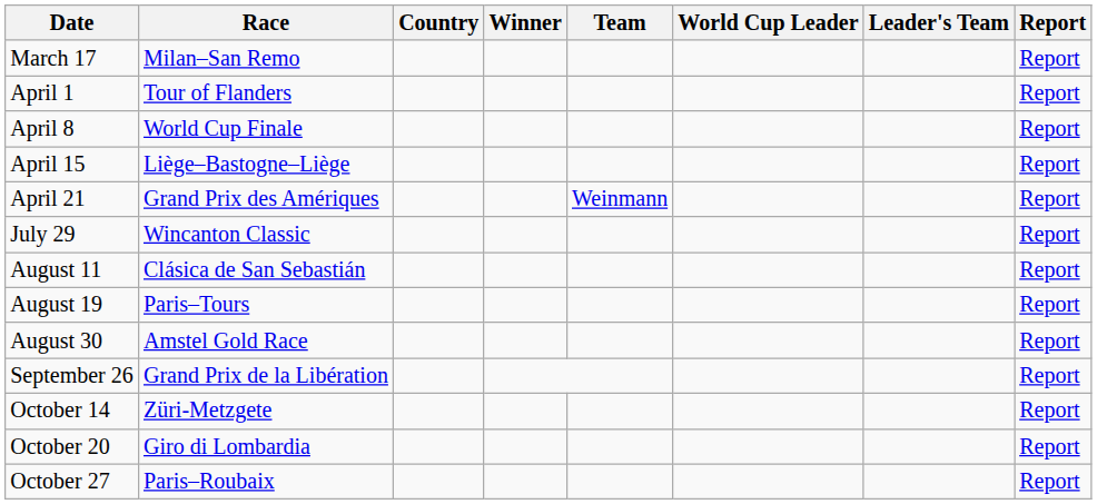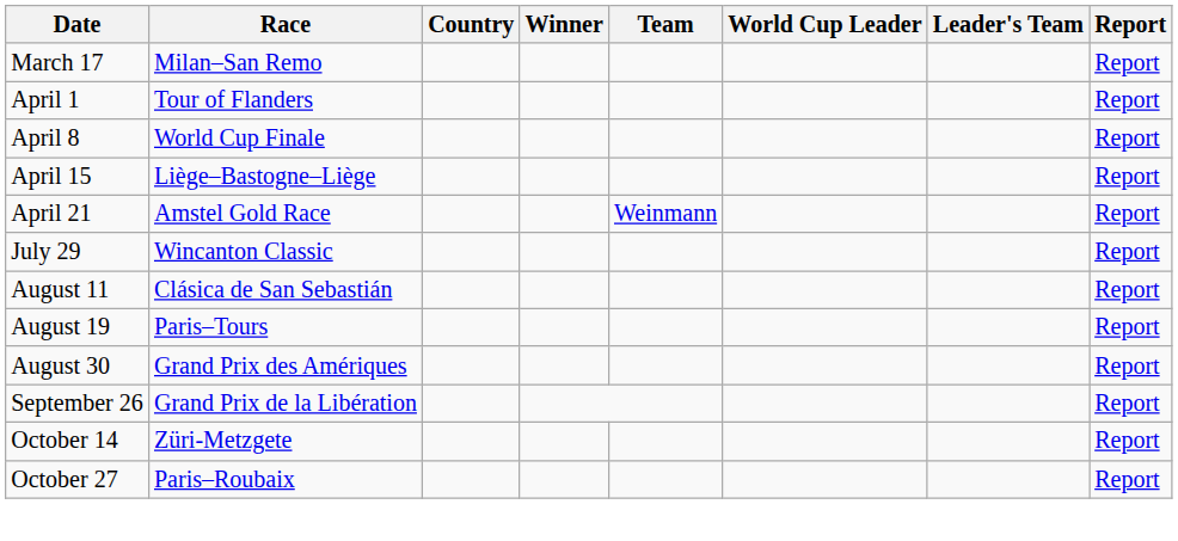 <table class="wikitable">
 <tr>
 <th>Date</th>
 <th>Race</th>
 <th>Country</th>
 <th>Winner</th>
 <th>Team</th>
 <th>World Cup Leader </th>
 <th>Leader's Team</th>
 <th>Report</th>
 </tr>
 <tr>
 <td>March 17</td>
 <td><a href='#'>Milan–San Remo</a></td>
 <td></td>
 <td></td>
 <td></td>
 <td></td>
 <td></td>
 <td><a href='#'>Report</a></td>
 </tr>
 <tr>
 <td>April 1</td>
 <td><a href='#'>Tour of Flanders</a></td>
 <td></td>
 <td></td>
 <td></td>
 <td></td>
 <td></td>
 <td><a href='#'>Report</a></td>
 </tr>
 <tr>
 <td>April 8</td>
 <td><a href='#'>World Cup Finale</a></td>
 <td></td>
 <td></td>
 <td></td>
 <td></td>
 <td></td>
 <td><a href='#'>Report</a></td>
 </tr>
 <tr>
 <td>April 15</td>
 <td><a href='#'>Liège–Bastogne–Liège</a></td>
 <td></td>
 <td></td>
 <td></td>
 <td></td>
 <td></td>
 <td><a href='#'>Report</a></td>
 </tr>
 <tr>
 <td>April 21</td>
-<td><a href='#'>Grand Prix des Amériques</a></td>
+<td><a href='#'>Amstel Gold Race</a></td>
 <td></td>
 <td></td>
 <td><a href='#'>Weinmann</a></td>
 <td></td>
 <td></td>
 <td><a href='#'>Report</a></td>
 </tr>
 <tr>
 <td>July 29</td>
 <td><a href='#'>Wincanton Classic</a></td>
 <td></td>
 <td></td>
 <td></td>
 <td></td>
 <td></td>
 <td><a href='#'>Report</a></td>
 </tr>
 <tr>
 <td>August 11</td>
 <td><a href='#'>Clásica de San Sebastián</a></td>
 <td></td>
 <td></td>
 <td></td>
 <td></td>
 <td></td>
 <td><a href='#'>Report</a></td>
 </tr>
 <tr>
 <td>August 19</td>
 <td><a href='#'>Paris–Tours</a></td>
 <td></td>
 <td></td>
 <td></td>
 <td></td>
 <td></td>
 <td><a href='#'>Report</a></td>
 </tr>
 <tr>
 <td>August 30</td>
-<td><a href='#'>Amstel Gold Race</a></td>
+<td><a href='#'>Grand Prix des Amériques</a></td>
 <td></td>
 <td></td>
 <td></td>
 <td></td>
 <td></td>
 <td><a href='#'>Report</a></td>
 </tr>
 <tr>
 <td>September 26</td>
 <td><a href='#'>Grand Prix de la Libération</a></td>
 <td></td>
 <td colspan="2"></td>
 <td></td>
 <td></td>
 <td><a href='#'>Report</a></td>
 </tr>
 <tr>
 <td>October 14</td>
 <td><a href='#'>Züri-Metzgete</a></td>
 <td></td>
 <td></td>
 <td></td>
 <td></td>
 <td></td>
 <td><a href='#'>Report</a></td>
 </tr>
 <tr>
-<td>October 20</td>
-<td><a href='#'>Giro di Lombardia</a></td>
-<td></td>
-<td></td>
-<td></td>
-<td></td>
-<td></td>
-<td><a href='#'>Report</a></td>
-</tr>
-<tr>
 <td>October 27</td>
 <td><a href='#'>Paris–Roubaix</a></td>
 <td></td>
 <td></td>
 <td></td>
 <td></td>
 <td></td>
 <td><a href='#'>Report</a></td>
 </tr>
 </table>
